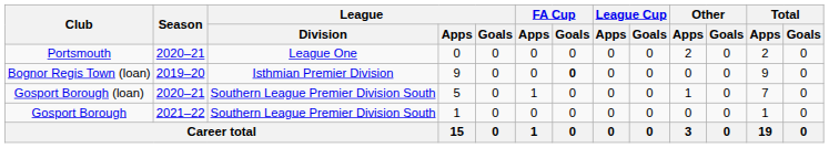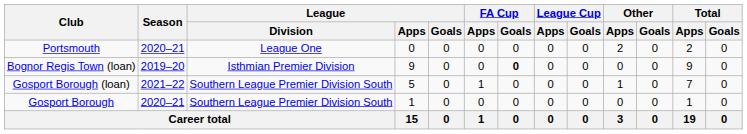 <table class="wikitable" style="text-align: center;">
 <tr>
 <th rowspan="2">Club</th>
 <th rowspan="2">Season</th>
 <th colspan="3">League</th>
 <th colspan="2"><a href='#'>FA Cup</a></th>
 <th colspan="2"><a href='#'>League Cup</a></th>
 <th colspan="2">Other</th>
 <th colspan="2">Total</th>
 </tr>
 <tr>
 <th>Division</th>
 <th>Apps</th>
 <th>Goals</th>
 <th>Apps</th>
 <th>Goals</th>
 <th>Apps</th>
 <th>Goals</th>
 <th>Apps</th>
 <th>Goals</th>
 <th>Apps</th>
 <th>Goals</th>
 </tr>
 <tr>
 <td rowspan="1" valign="center"><a href='#'>Portsmouth</a></td>
 <td><a href='#'>2020–21</a></td>
 <td rowspan="1"><a href='#'>League One</a></td>
 <td>0</td>
 <td>0</td>
 <td>0</td>
 <td>0</td>
 <td>0</td>
 <td>0</td>
 <td>2</td>
 <td>0</td>
 <td>2</td>
 <td>0</td>
 </tr>
 <tr>
 <td valign="center"><a href='#'>Bognor Regis Town</a> (loan)</td>
 <td><a href='#'>2019–20</a></td>
 <td><a href='#'>Isthmian Premier Division</a></td>
 <td>9</td>
 <td>0</td>
 <td>0</td>
 <td><strong>0</strong></td>
 <td>0</td>
 <td>0</td>
 <td>0</td>
 <td>0</td>
 <td>9</td>
 <td>0</td>
 </tr>
 <tr>
 <td valign="center"><a href='#'>Gosport Borough</a> (loan)</td>
-<td><a href='#'>2020–21</a></td>
+<td><a href='#'>2021–22</a></td>
 <td><a href='#'>Southern League Premier Division South</a></td>
 <td>5</td>
 <td>0</td>
 <td>1</td>
 <td>0</td>
 <td>0</td>
 <td>0</td>
 <td>1</td>
 <td>0</td>
 <td>7</td>
 <td>0</td>
 </tr>
 <tr>
 <td valign="center"><a href='#'>Gosport Borough</a></td>
-<td><a href='#'>2021–22</a></td>
+<td><a href='#'>2020–21</a></td>
 <td><a href='#'>Southern League Premier Division South</a></td>
 <td>1</td>
 <td>0</td>
 <td>0</td>
 <td>0</td>
 <td>0</td>
 <td>0</td>
 <td>0</td>
 <td>0</td>
 <td>1</td>
 <td>0</td>
 </tr>
 <tr>
 <th colspan="3">Career total</th>
 <th>15</th>
 <th>0</th>
 <th>1</th>
 <th>0</th>
 <th>0</th>
 <th>0</th>
 <th>3</th>
 <th>0</th>
 <th>19</th>
 <th>0</th>
 </tr>
 </table>
